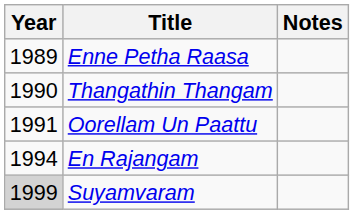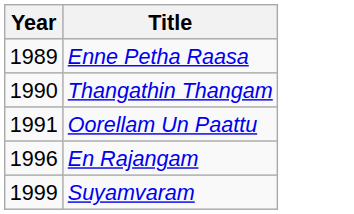 <table class="wikitable" style="font-size: 95%;">
 <tr>
 <th>Year</th>
 <th>Title</th>
-<th>Notes</th>
 </tr>
 <tr>
 <td>1989</td>
 <td><em><a href='#'>Enne Petha Raasa</a></em></td>
-<td></td>
 </tr>
 <tr>
 <td>1990</td>
 <td><em><a href='#'>Thangathin Thangam</a></em></td>
-<td></td>
 </tr>
 <tr>
 <td>1991</td>
 <td><em><a href='#'>Oorellam Un Paattu</a></em></td>
-<td></td>
 </tr>
 <tr>
-<td>1994</td>
+<td>1996</td>
 <td><em><a href='#'>En Rajangam</a></em></td>
-<td></td>
 </tr>
 <tr>
-<td style="background: lightgrey;">1999</td>
+<td>1999</td>
 <td><em><a href='#'>Suyamvaram</a></em></td>
-<td></td>
 </tr>
 </table>
